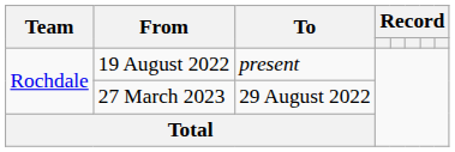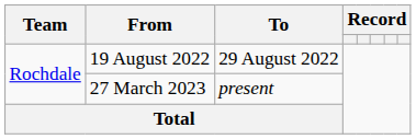 <table class=wikitable style=text-align:center>
 <tr>
 <th rowspan=2>Team</th>
 <th rowspan=2>From</th>
 <th rowspan=2>To</th>
 <th colspan=5>Record</th>
 </tr>
 <tr>
 <th></th>
 <th></th>
 <th></th>
 <th></th>
 <th></th>
 </tr>
 <tr>
 <td rowspan="2"><a href='#'>Rochdale</a></td>
 <td align=left>19 August 2022</td>
-<td align=left><em>present</em><br></td>
+<td align=left>29 August 2022<br></td>
 </tr>
 <tr>
 <td align=left>27 March 2023</td>
-<td align=left>29 August 2022<br></td>
+<td align=left><em>present</em><br></td>
 </tr>
 <tr>
 <th colspan=3>Total<br></th>
 </tr>
 </table>
